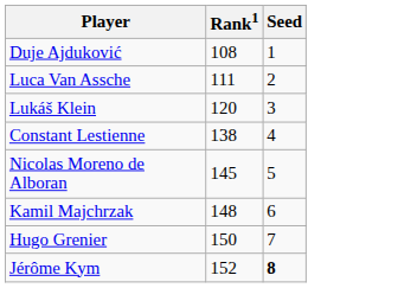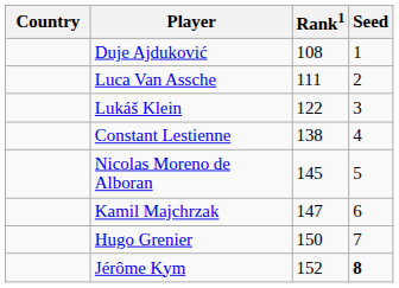 <table class="sortable wikitable">
 <tr>
+<th width="70">Country</th>
 <th width="175">Player</th>
 <th>Rank<sup>1</sup></th>
 <th>Seed</th>
 </tr>
 <tr>
+<td></td>
 <td><a href='#'>Duje Ajduković</a></td>
 <td>108</td>
 <td>1</td>
 </tr>
 <tr>
+<td></td>
 <td><a href='#'>Luca Van Assche</a></td>
 <td>111</td>
 <td>2</td>
 </tr>
 <tr>
+<td></td>
 <td><a href='#'>Lukáš Klein</a></td>
-<td>120</td>
+<td>122</td>
 <td>3</td>
 </tr>
 <tr>
+<td></td>
 <td><a href='#'>Constant Lestienne</a></td>
 <td>138</td>
 <td>4</td>
 </tr>
 <tr>
+<td></td>
 <td><a href='#'>Nicolas Moreno de Alboran</a></td>
 <td>145</td>
 <td>5</td>
 </tr>
 <tr>
+<td></td>
 <td><a href='#'>Kamil Majchrzak</a></td>
-<td>148</td>
+<td>147</td>
 <td>6</td>
 </tr>
 <tr>
+<td></td>
 <td><a href='#'>Hugo Grenier</a></td>
 <td>150</td>
 <td>7</td>
 </tr>
 <tr>
+<td></td>
 <td><a href='#'>Jérôme Kym</a></td>
 <td>152</td>
 <td><strong>8</strong></td>
 </tr>
 </table>
